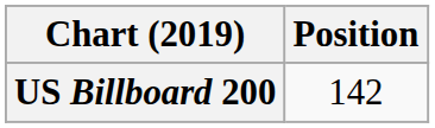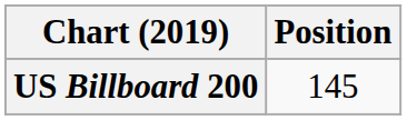 <table class="wikitable plainrowheaders" style="text-align:center">
 <tr>
 <th scope="col">Chart (2019)</th>
 <th scope="col">Position</th>
 </tr>
 <tr>
 <th scope="row">US <em>Billboard</em> 200</th>
-<td>142</td>
+<td>145</td>
 </tr>
 </table>
